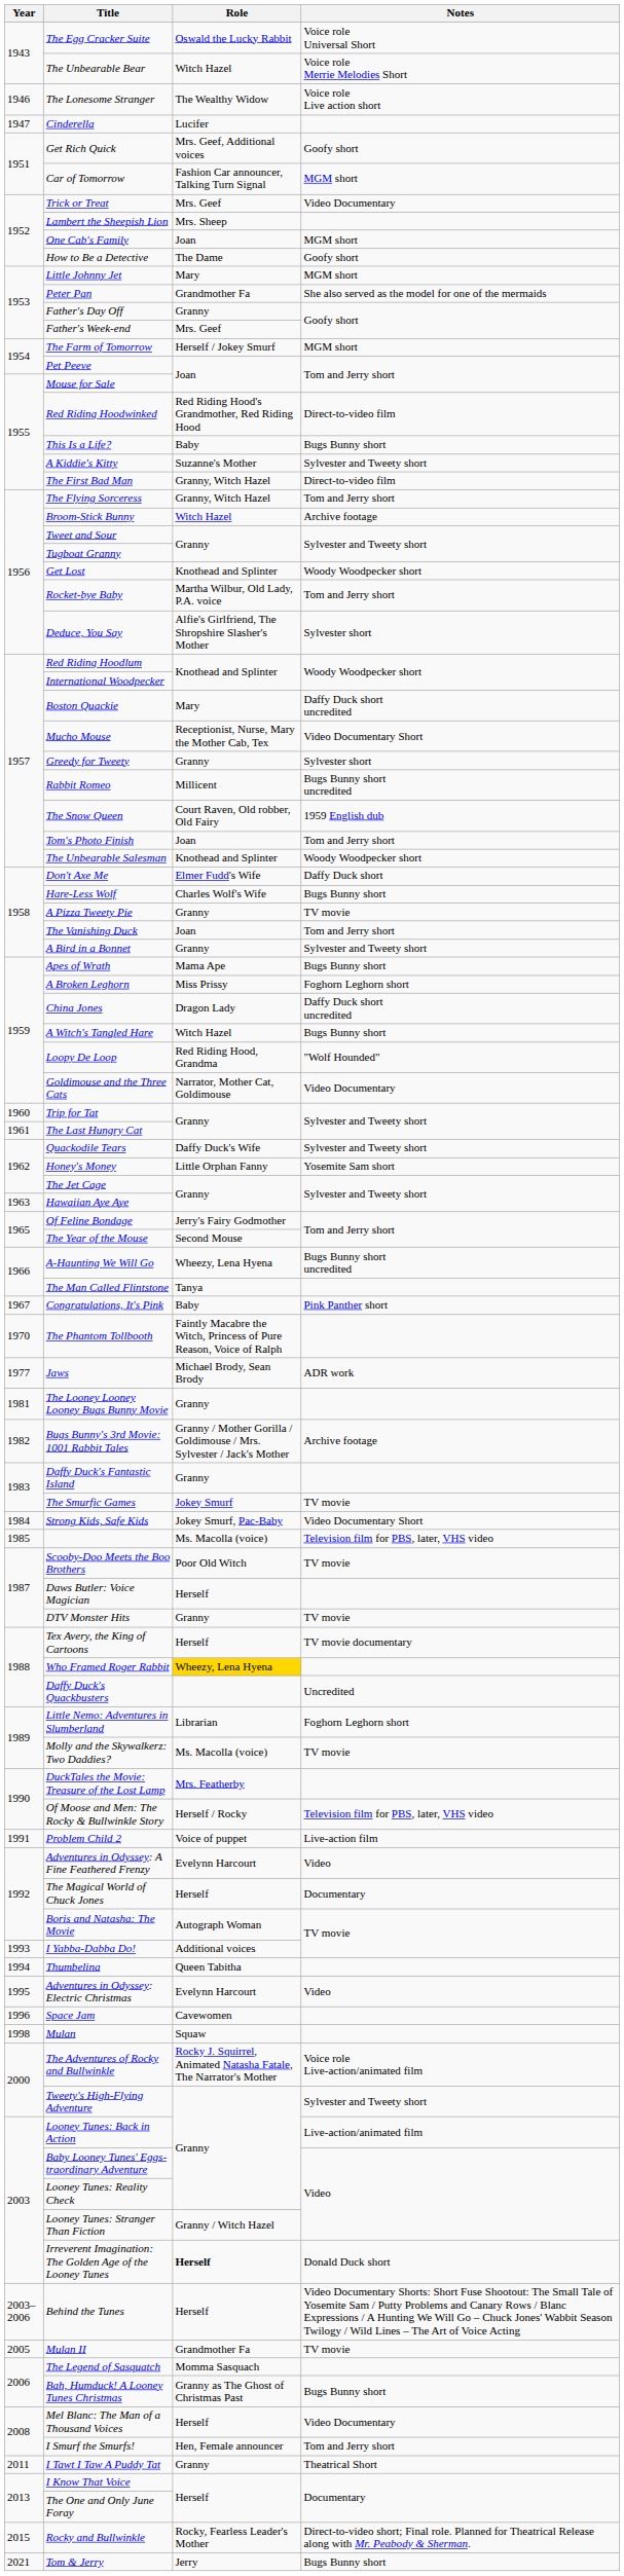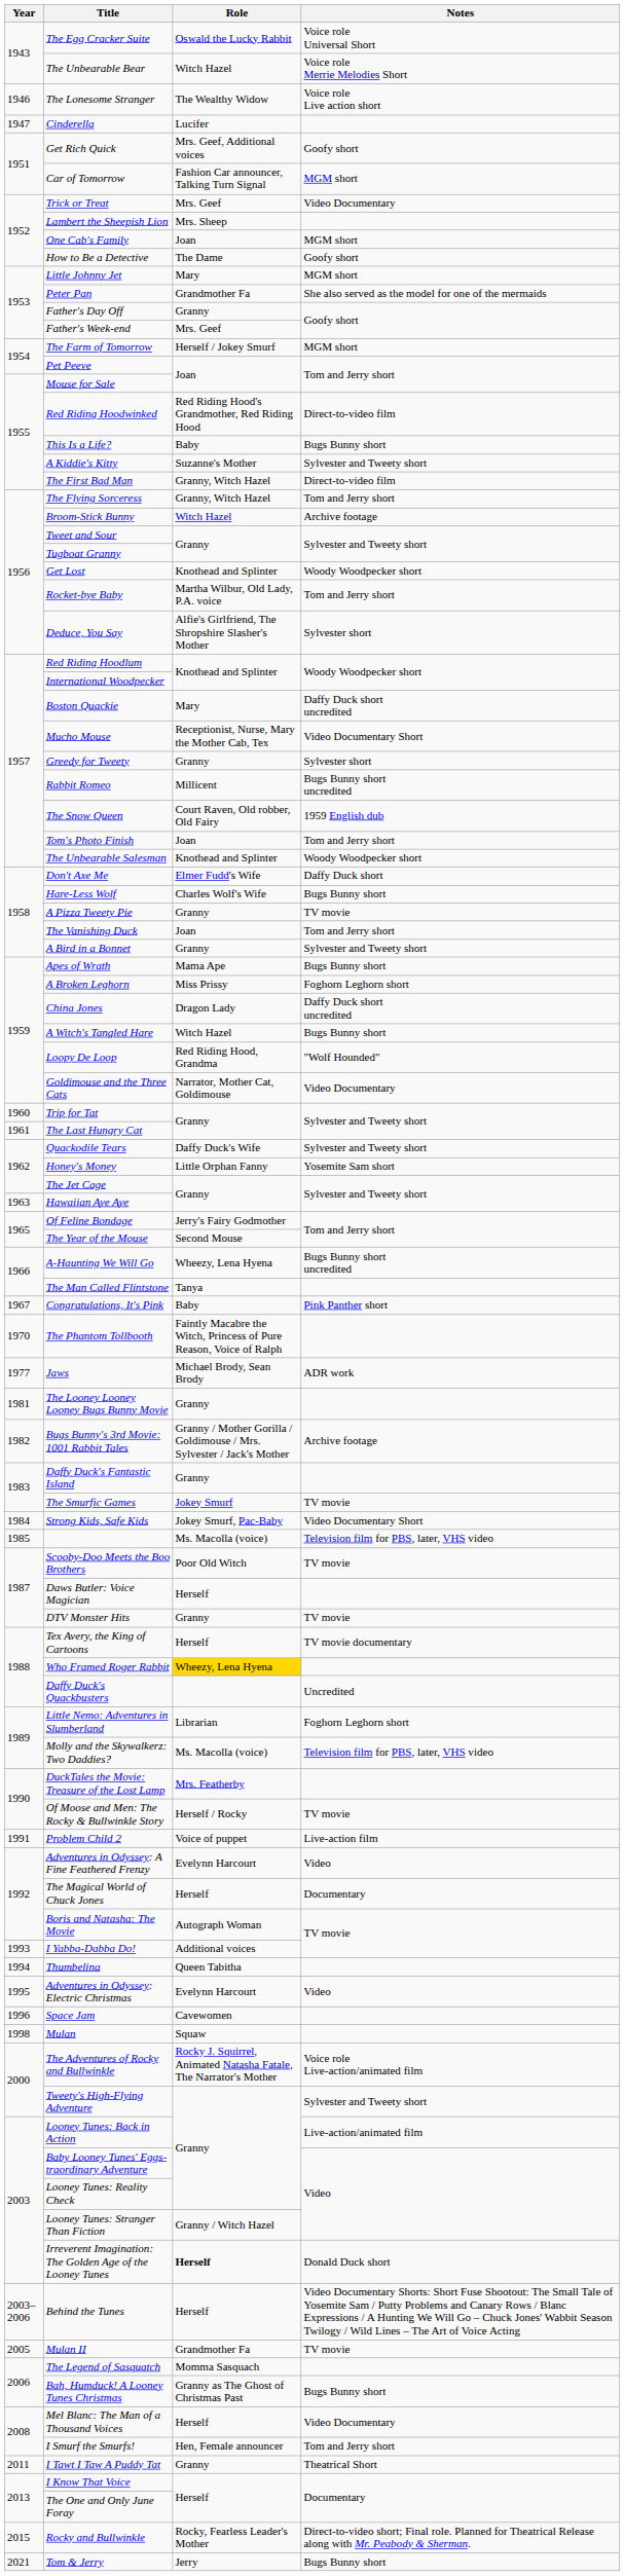 <table class="wikitable">
 <tr>
 <th>Year</th>
 <th>Title</th>
 <th>Role</th>
 <th>Notes</th>
 </tr>
 <tr>
 <td rowspan="2">1943</td>
 <td><em><a href='#'>The Egg Cracker Suite</a></em></td>
 <td><a href='#'>Oswald the Lucky Rabbit</a></td>
 <td>Voice role<br>Universal Short</td>
 </tr>
 <tr>
 <td><em>The Unbearable Bear</em></td>
 <td>Witch Hazel</td>
 <td>Voice role<br><a href='#'>Merrie Melodies</a> Short</td>
 </tr>
 <tr>
 <td>1946</td>
 <td><em>The Lonesome Stranger</em></td>
 <td>The Wealthy Widow</td>
 <td>Voice role<br>Live action short</td>
 </tr>
 <tr>
 <td>1947</td>
 <td><em><a href='#'>Cinderella</a></em></td>
 <td>Lucifer</td>
 <td></td>
 </tr>
 <tr>
 <td rowspan="2">1951</td>
 <td><em>Get Rich Quick</em></td>
 <td>Mrs. Geef, Additional voices</td>
 <td>Goofy short</td>
 </tr>
 <tr>
 <td><em>Car of Tomorrow</em></td>
 <td>Fashion Car announcer, Talking Turn Signal</td>
 <td><a href='#'>MGM</a> short</td>
 </tr>
 <tr>
 <td rowspan="4">1952</td>
 <td><em><a href='#'>Trick or Treat</a></em></td>
 <td>Mrs. Geef</td>
 <td>Video Documentary</td>
 </tr>
 <tr>
 <td><em><a href='#'>Lambert the Sheepish Lion</a></em></td>
 <td>Mrs. Sheep</td>
 <td></td>
 </tr>
 <tr>
 <td><em><a href='#'>One Cab's Family</a></em></td>
 <td>Joan</td>
 <td>MGM short</td>
 </tr>
 <tr>
 <td><em>How to Be a Detective</em></td>
 <td>The Dame</td>
 <td>Goofy short</td>
 </tr>
 <tr>
 <td rowspan="4">1953</td>
 <td><em><a href='#'>Little Johnny Jet</a></em></td>
 <td>Mary</td>
 <td>MGM short</td>
 </tr>
 <tr>
 <td><em><a href='#'>Peter Pan</a></em></td>
 <td>Grandmother Fa</td>
 <td>She also served as the model for one of the mermaids</td>
 </tr>
 <tr>
 <td><em>Father's Day Off</em></td>
 <td>Granny</td>
 <td rowspan="2">Goofy short</td>
 </tr>
 <tr>
 <td><em>Father's Week-end</em></td>
 <td>Mrs. Geef</td>
 </tr>
 <tr>
 <td rowspan="2">1954</td>
 <td><em><a href='#'>The Farm of Tomorrow</a></em></td>
 <td>Herself / Jokey Smurf</td>
 <td>MGM short</td>
 </tr>
 <tr>
 <td><em><a href='#'>Pet Peeve</a></em></td>
 <td rowspan="2">Joan</td>
 <td rowspan="2">Tom and Jerry short<br></td>
 </tr>
 <tr>
 <td rowspan="5">1955</td>
 <td><em><a href='#'>Mouse for Sale</a></em></td>
 </tr>
 <tr>
 <td><em><a href='#'>Red Riding Hoodwinked</a></em></td>
 <td>Red Riding Hood's Grandmother, Red Riding Hood</td>
 <td>Direct-to-video film</td>
 </tr>
 <tr>
 <td><em><a href='#'>This Is a Life?</a></em></td>
 <td>Baby</td>
 <td>Bugs Bunny short</td>
 </tr>
 <tr>
 <td><em><a href='#'>A Kiddie's Kitty</a></em></td>
 <td>Suzanne's Mother</td>
 <td>Sylvester and Tweety short</td>
 </tr>
 <tr>
 <td><em><a href='#'>The First Bad Man</a></em></td>
 <td>Granny, Witch Hazel</td>
 <td>Direct-to-video film</td>
 </tr>
 <tr>
 <td rowspan="7">1956</td>
 <td><em><a href='#'>The Flying Sorceress</a></em></td>
 <td>Granny, Witch Hazel</td>
 <td>Tom and Jerry short</td>
 </tr>
 <tr>
 <td><em><a href='#'>Broom-Stick Bunny</a></em></td>
 <td><a href='#'>Witch Hazel</a></td>
 <td>Archive footage</td>
 </tr>
 <tr>
 <td><em><a href='#'>Tweet and Sour</a></em></td>
 <td rowspan="2">Granny</td>
 <td rowspan="2">Sylvester and Tweety short</td>
 </tr>
 <tr>
 <td><em><a href='#'>Tugboat Granny</a></em></td>
 </tr>
 <tr>
 <td><em><a href='#'>Get Lost</a></em></td>
 <td>Knothead and Splinter</td>
 <td>Woody Woodpecker short</td>
 </tr>
 <tr>
 <td><em><a href='#'>Rocket-bye Baby</a></em></td>
 <td>Martha Wilbur, Old Lady, P.A. voice</td>
 <td>Tom and Jerry short</td>
 </tr>
 <tr>
 <td><em><a href='#'>Deduce, You Say</a></em></td>
 <td>Alfie's Girlfriend, The Shropshire Slasher's Mother</td>
 <td>Sylvester short</td>
 </tr>
 <tr>
 <td rowspan="9">1957</td>
 <td><em><a href='#'>Red Riding Hoodlum</a></em></td>
 <td rowspan="2">Knothead and Splinter</td>
 <td rowspan="2">Woody Woodpecker short</td>
 </tr>
 <tr>
 <td><em><a href='#'>International Woodpecker</a></em></td>
 </tr>
 <tr>
 <td><em><a href='#'>Boston Quackie</a></em></td>
 <td>Mary</td>
 <td>Daffy Duck short<br>uncredited</td>
 </tr>
 <tr>
 <td><em><a href='#'>Mucho Mouse</a></em></td>
 <td>Receptionist, Nurse, Mary the Mother Cab, Tex</td>
 <td>Video Documentary Short</td>
 </tr>
 <tr>
 <td><em><a href='#'>Greedy for Tweety</a></em></td>
 <td>Granny</td>
 <td>Sylvester short</td>
 </tr>
 <tr>
 <td><em><a href='#'>Rabbit Romeo</a></em></td>
 <td>Millicent</td>
 <td>Bugs Bunny short<br>uncredited</td>
 </tr>
 <tr>
 <td><em><a href='#'>The Snow Queen</a></em></td>
 <td>Court Raven, Old robber, Old Fairy</td>
 <td>1959 <a href='#'>English dub</a></td>
 </tr>
 <tr>
 <td><em><a href='#'>Tom's Photo Finish</a></em></td>
 <td>Joan</td>
 <td>Tom and Jerry short</td>
 </tr>
 <tr>
 <td><em><a href='#'>The Unbearable Salesman</a></em></td>
 <td>Knothead and Splinter</td>
 <td>Woody Woodpecker short</td>
 </tr>
 <tr>
 <td rowspan="5">1958</td>
 <td><em><a href='#'>Don't Axe Me</a></em></td>
 <td><a href='#'>Elmer Fudd</a>'s Wife</td>
 <td>Daffy Duck short</td>
 </tr>
 <tr>
 <td><em><a href='#'>Hare-Less Wolf</a></em></td>
 <td>Charles Wolf's Wife</td>
 <td>Bugs Bunny short</td>
 </tr>
 <tr>
 <td><em><a href='#'>A Pizza Tweety Pie</a></em></td>
 <td>Granny</td>
 <td>TV movie</td>
 </tr>
 <tr>
 <td><em><a href='#'>The Vanishing Duck</a></em></td>
 <td>Joan</td>
 <td>Tom and Jerry short</td>
 </tr>
 <tr>
 <td><em><a href='#'>A Bird in a Bonnet</a></em></td>
 <td>Granny</td>
 <td>Sylvester and Tweety short</td>
 </tr>
 <tr>
 <td rowspan="6">1959</td>
 <td><em><a href='#'>Apes of Wrath</a></em></td>
 <td>Mama Ape</td>
 <td>Bugs Bunny short</td>
 </tr>
 <tr>
 <td><em><a href='#'>A Broken Leghorn</a></em></td>
 <td>Miss Prissy</td>
 <td>Foghorn Leghorn short</td>
 </tr>
 <tr>
 <td><em><a href='#'>China Jones</a></em></td>
 <td>Dragon Lady</td>
 <td>Daffy Duck short<br>uncredited</td>
 </tr>
 <tr>
 <td><em><a href='#'>A Witch's Tangled Hare</a></em></td>
 <td>Witch Hazel</td>
 <td>Bugs Bunny short</td>
 </tr>
 <tr>
 <td><em><a href='#'>Loopy De Loop</a></em></td>
 <td>Red Riding Hood, Grandma</td>
 <td>"Wolf Hounded"</td>
 </tr>
 <tr>
 <td><em><a href='#'>Goldimouse and the Three Cats</a></em></td>
 <td>Narrator, Mother Cat, Goldimouse</td>
 <td>Video Documentary</td>
 </tr>
 <tr>
 <td>1960</td>
 <td><em><a href='#'>Trip for Tat</a></em></td>
 <td rowspan="2">Granny</td>
 <td rowspan="2">Sylvester and Tweety short</td>
 </tr>
 <tr>
 <td>1961</td>
 <td><em><a href='#'>The Last Hungry Cat</a></em></td>
 </tr>
 <tr>
 <td rowspan="3">1962</td>
 <td><em><a href='#'>Quackodile Tears</a></em></td>
 <td>Daffy Duck's Wife</td>
 <td>Sylvester and Tweety short</td>
 </tr>
 <tr>
 <td><em><a href='#'>Honey's Money</a></em></td>
 <td>Little Orphan Fanny</td>
 <td>Yosemite Sam short</td>
 </tr>
 <tr>
 <td><em><a href='#'>The Jet Cage</a></em></td>
 <td rowspan="2">Granny</td>
 <td rowspan="2">Sylvester and Tweety short</td>
 </tr>
 <tr>
 <td>1963</td>
 <td><em><a href='#'>Hawaiian Aye Aye</a></em></td>
 </tr>
 <tr>
 <td rowspan="2">1965</td>
 <td><em><a href='#'>Of Feline Bondage</a></em></td>
 <td>Jerry's Fairy Godmother</td>
 <td rowspan="2">Tom and Jerry short</td>
 </tr>
 <tr>
 <td><em><a href='#'>The Year of the Mouse</a></em></td>
 <td>Second Mouse</td>
 </tr>
 <tr>
 <td rowspan="2">1966</td>
 <td><em><a href='#'>A-Haunting We Will Go</a></em></td>
 <td>Wheezy, Lena Hyena</td>
 <td>Bugs Bunny short<br>uncredited</td>
 </tr>
 <tr>
 <td><em><a href='#'>The Man Called Flintstone</a></em></td>
 <td>Tanya</td>
 <td></td>
 </tr>
 <tr>
 <td>1967</td>
 <td><em><a href='#'>Congratulations, It's Pink</a></em></td>
 <td>Baby</td>
 <td><a href='#'>Pink Panther</a> short</td>
 </tr>
 <tr>
 <td>1970</td>
 <td><em><a href='#'>The Phantom Tollbooth</a></em></td>
 <td>Faintly Macabre the Witch, Princess of Pure Reason, Voice of Ralph</td>
 <td></td>
 </tr>
 <tr>
 <td>1977</td>
 <td><em><a href='#'>Jaws</a></em></td>
 <td>Michael Brody, Sean Brody</td>
 <td>ADR work</td>
 </tr>
 <tr>
 <td>1981</td>
 <td><em><a href='#'>The Looney Looney Looney Bugs Bunny Movie</a></em></td>
 <td>Granny</td>
 <td></td>
 </tr>
 <tr>
 <td>1982</td>
 <td><em><a href='#'>Bugs Bunny's 3rd Movie: 1001 Rabbit Tales</a></em></td>
 <td>Granny / Mother Gorilla / Goldimouse / Mrs. Sylvester / Jack's Mother</td>
 <td>Archive footage</td>
 </tr>
 <tr>
 <td rowspan="2">1983</td>
 <td><em><a href='#'>Daffy Duck's Fantastic Island</a></em></td>
 <td>Granny</td>
 <td></td>
 </tr>
 <tr>
 <td><em><a href='#'>The Smurfic Games</a></em></td>
 <td><a href='#'>Jokey Smurf</a></td>
 <td>TV movie</td>
 </tr>
 <tr>
 <td>1984</td>
 <td><em><a href='#'>Strong Kids, Safe Kids</a></em></td>
 <td>Jokey Smurf, <a href='#'>Pac-Baby</a></td>
 <td>Video Documentary Short</td>
 </tr>
 <tr>
 <td>1985</td>
 <td><em></em></td>
 <td>Ms. Macolla (voice)</td>
 <td><a href='#'>Television film</a> for <a href='#'>PBS</a>, later, <a href='#'>VHS</a> video</td>
 </tr>
 <tr>
 <td rowspan="3">1987</td>
 <td><em><a href='#'>Scooby-Doo Meets the Boo Brothers</a></em></td>
 <td>Poor Old Witch</td>
 <td>TV movie</td>
 </tr>
 <tr>
 <td><em>Daws Butler: Voice Magician</em></td>
 <td>Herself</td>
 <td></td>
 </tr>
 <tr>
 <td><em>DTV Monster Hits</em></td>
 <td>Granny</td>
 <td>TV movie</td>
 </tr>
 <tr>
 <td rowspan="3">1988</td>
 <td><em>Tex Avery, the King of Cartoons</em></td>
 <td>Herself</td>
 <td>TV movie documentary</td>
 </tr>
 <tr>
 <td><em><a href='#'>Who Framed Roger Rabbit</a></em></td>
 <td style="background: gold;">Wheezy, Lena Hyena</td>
 <td></td>
 </tr>
 <tr>
 <td><em><a href='#'>Daffy Duck's Quackbusters</a></em></td>
 <td></td>
 <td>Uncredited</td>
 </tr>
 <tr>
 <td rowspan="2">1989</td>
 <td><em><a href='#'>Little Nemo: Adventures in Slumberland</a></em></td>
 <td>Librarian</td>
 <td>Foghorn Leghorn short</td>
 </tr>
 <tr>
 <td><em>Molly and the Skywalkerz: Two Daddies?</em></td>
 <td>Ms. Macolla (voice)</td>
-<td>TV movie</td>
+<td><a href='#'>Television film</a> for <a href='#'>PBS</a>, later, <a href='#'>VHS</a> video</td>
 </tr>
 <tr>
 <td rowspan="2">1990</td>
 <td><em><a href='#'>DuckTales the Movie: Treasure of the Lost Lamp</a></em></td>
 <td><a href='#'>Mrs. Featherby</a></td>
 <td></td>
 </tr>
 <tr>
 <td><em>Of Moose and Men: The Rocky & Bullwinkle Story</em></td>
 <td>Herself / Rocky</td>
-<td><a href='#'>Television film</a> for <a href='#'>PBS</a>, later, <a href='#'>VHS</a> video</td>
+<td>TV movie</td>
 </tr>
 <tr>
 <td>1991</td>
 <td><em><a href='#'>Problem Child 2</a></em></td>
 <td>Voice of puppet</td>
 <td>Live-action film</td>
 </tr>
 <tr>
 <td rowspan="3">1992</td>
 <td><em><a href='#'>Adventures in Odyssey</a>: A Fine Feathered Frenzy</em></td>
 <td>Evelynn Harcourt</td>
 <td>Video</td>
 </tr>
 <tr>
 <td><em>The Magical World of Chuck Jones</em></td>
 <td>Herself</td>
 <td>Documentary</td>
 </tr>
 <tr>
 <td><em><a href='#'>Boris and Natasha: The Movie</a></em></td>
 <td>Autograph Woman</td>
 <td rowspan="2">TV movie</td>
 </tr>
 <tr>
 <td>1993</td>
 <td><em><a href='#'>I Yabba-Dabba Do!</a></em></td>
 <td>Additional voices</td>
 </tr>
 <tr>
 <td>1994</td>
 <td><em><a href='#'>Thumbelina</a></em></td>
 <td>Queen Tabitha</td>
 <td></td>
 </tr>
 <tr>
 <td>1995</td>
 <td><em><a href='#'>Adventures in Odyssey</a>: Electric Christmas</em></td>
 <td>Evelynn Harcourt</td>
 <td>Video</td>
 </tr>
 <tr>
 <td>1996</td>
 <td><em><a href='#'>Space Jam</a></em></td>
 <td>Cavewomen</td>
 <td></td>
 </tr>
 <tr>
 <td>1998</td>
 <td><em><a href='#'>Mulan</a></em></td>
 <td>Squaw</td>
 <td></td>
 </tr>
 <tr>
 <td rowspan="2">2000</td>
 <td><em><a href='#'>The Adventures of Rocky and Bullwinkle</a></em></td>
 <td><a href='#'>Rocky J. Squirrel</a>, Animated <a href='#'>Natasha Fatale</a>, The Narrator's Mother</td>
 <td>Voice role<br>Live-action/animated film</td>
 </tr>
 <tr>
 <td><em><a href='#'>Tweety's High-Flying Adventure</a></em></td>
 <td rowspan="4">Granny</td>
 <td>Sylvester and Tweety short</td>
 </tr>
 <tr>
 <td rowspan="5">2003</td>
 <td><em><a href='#'>Looney Tunes: Back in Action</a></em></td>
 <td>Live-action/animated film</td>
 </tr>
 <tr>
 <td><em><a href='#'>Baby Looney Tunes' Eggs-traordinary Adventure</a></em></td>
 <td rowspan="3">Video</td>
 </tr>
 <tr>
 <td><em>Looney Tunes: Reality Check</em></td>
 </tr>
 <tr>
 <td><em>Looney Tunes: Stranger Than Fiction</em></td>
 <td>Granny / Witch Hazel</td>
 </tr>
 <tr>
 <td><em>Irreverent Imagination: The Golden Age of the Looney Tunes</em></td>
 <td><strong>Herself</strong></td>
 <td>Donald Duck short</td>
 </tr>
 <tr>
 <td>2003–2006</td>
 <td><em>Behind the Tunes</em></td>
 <td>Herself</td>
 <td>Video Documentary Shorts: Short Fuse Shootout: The Small Tale of Yosemite Sam / Putty Problems and Canary Rows / Blanc Expressions / A Hunting We Will Go – Chuck Jones' Wabbit Season Twilogy / Wild Lines – The Art of Voice Acting</td>
 </tr>
 <tr>
 <td>2005</td>
 <td><em><a href='#'>Mulan II</a></em></td>
 <td>Grandmother Fa</td>
 <td>TV movie</td>
 </tr>
 <tr>
 <td rowspan="2">2006</td>
 <td><em><a href='#'>The Legend of Sasquatch</a></em></td>
 <td>Momma Sasquach</td>
 <td></td>
 </tr>
 <tr>
 <td><em><a href='#'>Bah, Humduck! A Looney Tunes Christmas</a></em></td>
 <td>Granny as The Ghost of Christmas Past</td>
 <td>Bugs Bunny short</td>
 </tr>
 <tr>
 <td rowspan="2">2008</td>
 <td><em>Mel Blanc: The Man of a Thousand Voices</em></td>
 <td>Herself</td>
 <td>Video Documentary</td>
 </tr>
 <tr>
 <td><em>I Smurf the Smurfs!</em></td>
 <td>Hen, Female announcer</td>
 <td>Tom and Jerry short</td>
 </tr>
 <tr>
 <td>2011</td>
 <td><em><a href='#'>I Tawt I Taw A Puddy Tat</a></em></td>
 <td>Granny</td>
 <td>Theatrical Short</td>
 </tr>
 <tr>
 <td rowspan="2">2013</td>
 <td><em><a href='#'>I Know That Voice</a></em></td>
 <td rowspan="2">Herself</td>
 <td rowspan="2">Documentary</td>
 </tr>
 <tr>
 <td><em>The One and Only June Foray</em></td>
 </tr>
 <tr>
 <td>2015</td>
 <td><em><a href='#'>Rocky and Bullwinkle</a></em></td>
 <td>Rocky, Fearless Leader's Mother</td>
 <td>Direct-to-video short; Final role. Planned for Theatrical Release along with <em><a href='#'>Mr. Peabody & Sherman</a></em>.</td>
 </tr>
 <tr>
 <td>2021</td>
 <td><em><a href='#'>Tom & Jerry</a></em></td>
 <td>Jerry</td>
 <td>Bugs Bunny short</td>
 </tr>
 </table>
